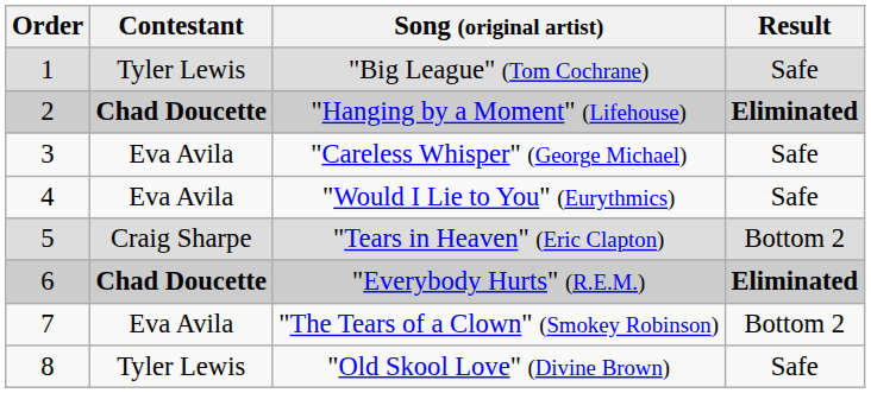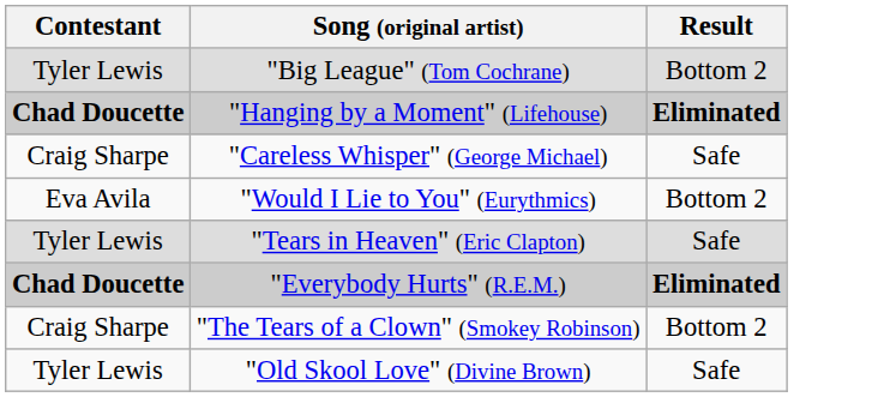 <table class="wikitable plainrowheaders" style="text-align:center;">
 <tr>
-<th>Order</th>
 <th>Contestant</th>
 <th>Song <small>(original artist)</small></th>
 <th>Result</th>
 </tr>
 <tr style="background:#ddd;">
-<td>1</td>
 <td>Tyler Lewis</td>
 <td>"Big League" <small>(<a href='#'>Tom Cochrane</a>)</small></td>
-<td>Safe</td>
+<td>Bottom 2</td>
 </tr>
 <tr style="background:#ccc;">
-<td>2</td>
 <td><strong>Chad Doucette</strong></td>
 <td>"<a href='#'>Hanging by a Moment</a>" <small>(<a href='#'>Lifehouse</a>)</small></td>
 <td><strong>Eliminated</strong></td>
 </tr>
 <tr>
-<td>3</td>
-<td>Eva Avila</td>
+<td>Craig Sharpe</td>
 <td>"<a href='#'>Careless Whisper</a>" <small>(<a href='#'>George Michael</a>)</small></td>
 <td>Safe</td>
 </tr>
 <tr>
-<td>4</td>
 <td>Eva Avila</td>
 <td>"<a href='#'>Would I Lie to You</a>" <small>(<a href='#'>Eurythmics</a>)</small></td>
+<td>Bottom 2</td>
+</tr>
+<tr style="background:#ddd;">
+<td>Tyler Lewis</td>
+<td>"<a href='#'>Tears in Heaven</a>" <small>(<a href='#'>Eric Clapton</a>)</small></td>
 <td>Safe</td>
 </tr>
-<tr style="background:#ddd;">
-<td>5</td>
-<td>Craig Sharpe</td>
-<td>"<a href='#'>Tears in Heaven</a>" <small>(<a href='#'>Eric Clapton</a>)</small></td>
-<td>Bottom 2</td>
-</tr>
 <tr style="background:#ccc;">
-<td>6</td>
 <td><strong>Chad Doucette</strong></td>
 <td>"<a href='#'>Everybody Hurts</a>" <small>(<a href='#'>R.E.M.</a>)</small></td>
 <td><strong>Eliminated</strong></td>
 </tr>
 <tr>
-<td>7</td>
-<td>Eva Avila</td>
+<td>Craig Sharpe</td>
 <td>"<a href='#'>The Tears of a Clown</a>" <small>(<a href='#'>Smokey Robinson</a>)</small></td>
 <td>Bottom 2</td>
 </tr>
 <tr>
-<td>8</td>
 <td>Tyler Lewis</td>
 <td>"<a href='#'>Old Skool Love</a>" <small>(<a href='#'>Divine Brown</a>)</small></td>
 <td>Safe</td>
 </tr>
 </table>
